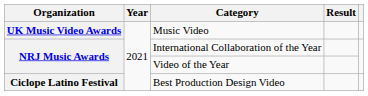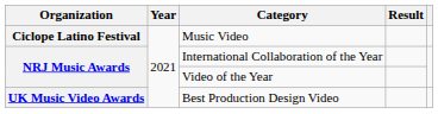 <table class="wikitable sortable plainrowheaders" style="border:none; margin:0;">
 <tr>
 <th scope="col">Organization</th>
 <th scope="col">Year</th>
 <th scope="col">Category</th>
 <th scope="col">Result</th>
 <th class="unsortable" scope="col"></th>
 </tr>
 <tr>
-<th scope="row"><a href='#'>UK Music Video Awards</a></th>
+<th scope="row">Ciclope Latino Festival</th>
 <td rowspan=4>2021</td>
 <td>Music Video</td>
 <td></td>
 <td style="text-align:center;"></td>
 </tr>
 <tr>
 <th scope="row" rowspan="2"><a href='#'>NRJ Music Awards</a></th>
 <td>International Collaboration of the Year</td>
 <td></td>
 <td style="text-align:center;" rowspan="2"></td>
 </tr>
 <tr>
 <td>Video of the Year</td>
 <td></td>
 </tr>
 <tr>
-<th scope="row">Ciclope Latino Festival</th>
+<th scope="row"><a href='#'>UK Music Video Awards</a></th>
 <td>Best Production Design Video</td>
 <td></td>
 <td style="text-align:center;"></td>
 </tr>
 </table>
